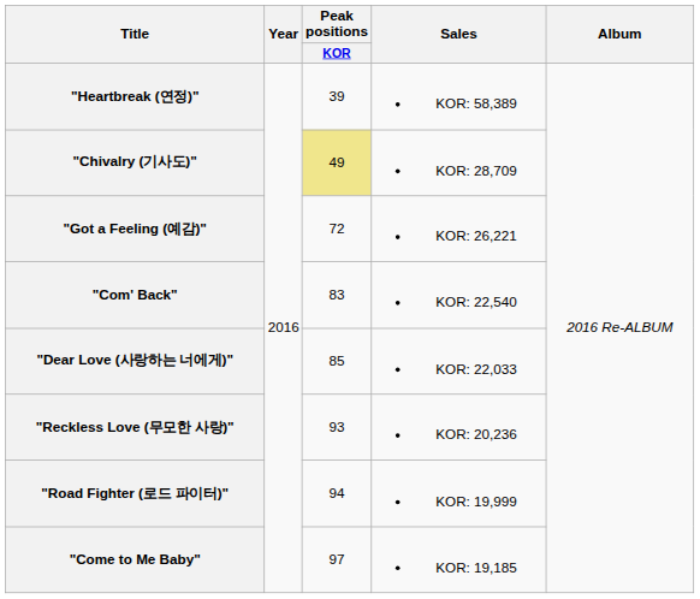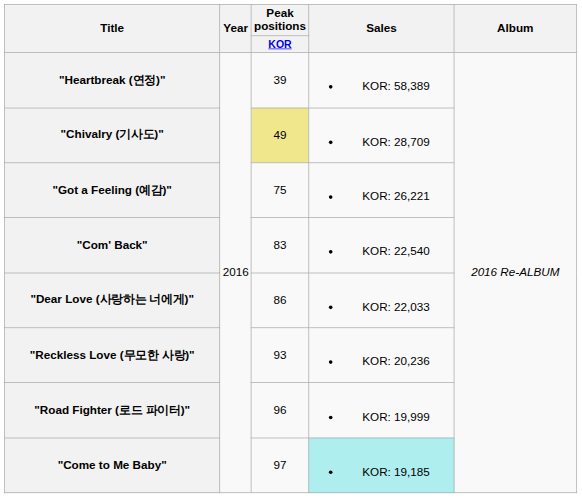 <table class="wikitable plainrowheaders" style="text-align:center" border="1">
 <tr>
 <th scope="col" rowspan="2" style="width:18em;">Title</th>
 <th scope="col" rowspan="2">Year</th>
 <th scope="col" colspan="1">Peak positions</th>
 <th scope="col" rowspan="2" style="width:12em;">Sales</th>
 <th scope="col" rowspan="2" style="width:10em;">Album</th>
 </tr>
 <tr>
 <th scope="col" style="width:3em;font-size:90%;"><a href='#'>KOR</a><br></th>
 </tr>
 <tr>
 <th scope="row">"Heartbreak (연정)"</th>
 <td rowspan="8">2016</td>
 <td>39</td>
 <td><br><ul><li>KOR: 58,389</li></ul></td>
 <td rowspan="8"><em>2016 Re-ALBUM</em></td>
 </tr>
 <tr>
 <th scope="row">"Chivalry (기사도)"</th>
 <td style="background: khaki;">49</td>
 <td><br><ul><li>KOR: 28,709</li></ul></td>
 </tr>
 <tr>
 <th scope="row">"Got a Feeling (예감)"</th>
-<td>72</td>
+<td>75</td>
 <td><br><ul><li>KOR: 26,221</li></ul></td>
 </tr>
 <tr>
 <th scope="row">"Com' Back"</th>
 <td>83</td>
 <td><br><ul><li>KOR: 22,540</li></ul></td>
 </tr>
 <tr>
 <th scope="row">"Dear Love (사랑하는 너에게)"</th>
-<td>85</td>
+<td>86</td>
 <td><br><ul><li>KOR: 22,033</li></ul></td>
 </tr>
 <tr>
 <th scope="row">"Reckless Love (무모한 사랑)"</th>
 <td>93</td>
 <td><br><ul><li>KOR: 20,236</li></ul></td>
 </tr>
 <tr>
 <th scope="row">"Road Fighter (로드 파이터)"</th>
-<td>94</td>
+<td>96</td>
 <td><br><ul><li>KOR: 19,999</li></ul></td>
 </tr>
 <tr>
 <th scope="row">"Come to Me Baby"</th>
 <td>97</td>
-<td><br><ul><li>KOR: 19,185</li></ul></td>
+<td style="background: paleturquoise;"><br><ul><li>KOR: 19,185</li></ul></td>
 </tr>
 </table>
